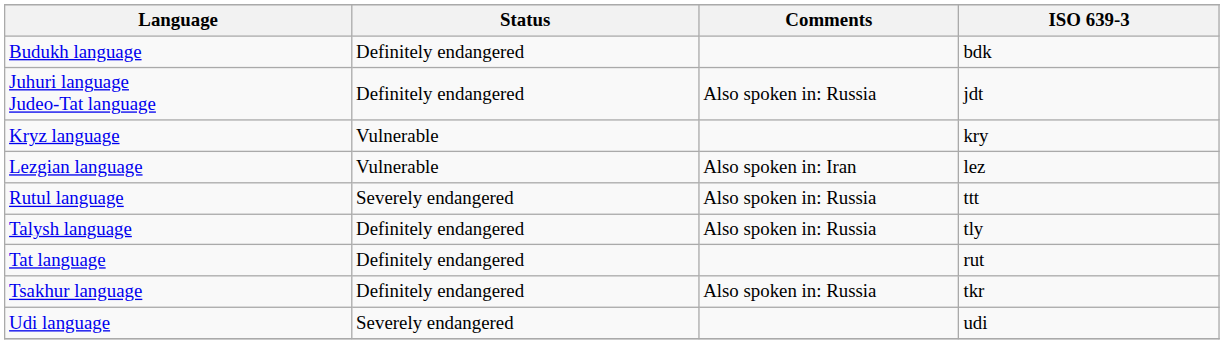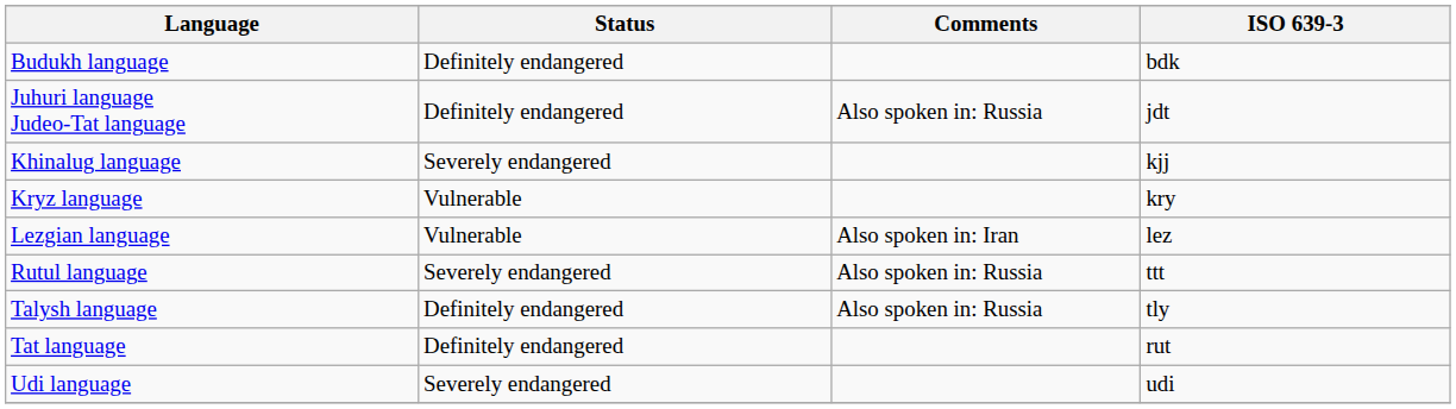 <table class="wikitable" align="center" style="font-size:90%">
 <tr>
 </tr>
 <tr>
 <th width="20%">Language</th>
 <th width="20%">Status</th>
 <th width="15%">Comments</th>
 <th width="15%">ISO 639-3</th>
 </tr>
 <tr>
 <td><a href='#'>Budukh language</a></td>
 <td>Definitely endangered</td>
 <td> </td>
 <td>bdk</td>
 </tr>
 <tr>
 <td><a href='#'>Juhuri language</a><br><a href='#'>Judeo-Tat language</a></td>
 <td>Definitely endangered</td>
 <td>Also spoken in: Russia</td>
 <td>jdt</td>
+</tr>
+<tr>
+<td><a href='#'>Khinalug language</a></td>
+<td>Severely endangered</td>
+<td> </td>
+<td>kjj</td>
 </tr>
 <tr>
 <td><a href='#'>Kryz language</a></td>
 <td>Vulnerable</td>
 <td> </td>
 <td>kry</td>
 </tr>
 <tr>
 <td><a href='#'>Lezgian language</a></td>
 <td>Vulnerable</td>
 <td>Also spoken in: Iran</td>
 <td>lez</td>
 </tr>
 <tr>
 <td><a href='#'>Rutul language</a></td>
 <td>Severely endangered</td>
 <td>Also spoken in: Russia</td>
 <td>ttt</td>
 </tr>
 <tr>
 <td><a href='#'>Talysh language</a></td>
 <td>Definitely endangered</td>
 <td>Also spoken in: Russia</td>
 <td>tly</td>
 </tr>
 <tr>
 <td><a href='#'>Tat language</a></td>
 <td>Definitely endangered</td>
 <td> </td>
 <td>rut</td>
 </tr>
 <tr>
-<td><a href='#'>Tsakhur language</a></td>
-<td>Definitely endangered</td>
-<td>Also spoken in: Russia</td>
-<td>tkr</td>
-</tr>
-<tr>
 <td><a href='#'>Udi language</a></td>
 <td>Severely endangered</td>
 <td> </td>
 <td>udi</td>
 </tr>
 <tr>
 </tr>
 </table>
